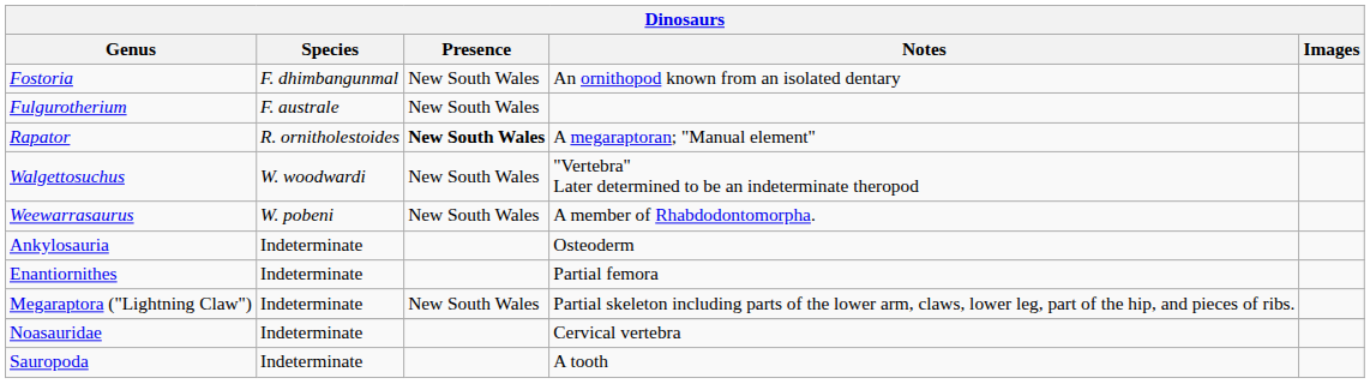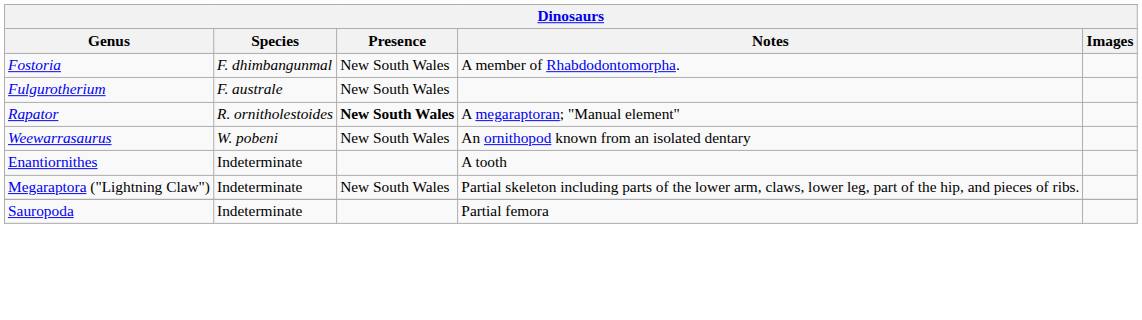 <table class="wikitable" align="center">
 <tr>
 <th colspan="5" align="center"><strong><a href='#'>Dinosaurs</a></strong></th>
 </tr>
 <tr>
 <th>Genus</th>
 <th>Species</th>
 <th>Presence</th>
 <th>Notes</th>
 <th>Images</th>
 </tr>
 <tr>
 <td><em><a href='#'>Fostoria</a></em></td>
 <td><em>F. dhimbangunmal</em></td>
 <td>New South Wales</td>
-<td>An <a href='#'>ornithopod</a> known from an isolated dentary</td>
+<td>A member of <a href='#'>Rhabdodontomorpha</a>.</td>
 <td></td>
 </tr>
 <tr>
 <td><em><a href='#'>Fulgurotherium</a></em></td>
 <td><em>F. australe</em></td>
 <td>New South Wales</td>
 <td align="center"></td>
 <td></td>
 </tr>
 <tr>
 <td><em><a href='#'>Rapator</a></em></td>
 <td><em>R. ornitholestoides</em></td>
 <td><strong>New South Wales</strong></td>
 <td>A <a href='#'>megaraptoran</a>; "Manual element"</td>
 <td></td>
 </tr>
 <tr>
-<td><em><a href='#'>Walgettosuchus</a></em></td>
-<td><em>W. woodwardi</em></td>
-<td>New South Wales</td>
-<td>"Vertebra"<br>Later determined to be an indeterminate theropod</td>
-<td></td>
-</tr>
-<tr>
 <td><em><a href='#'>Weewarrasaurus</a></em></td>
 <td><em>W. pobeni</em></td>
 <td>New South Wales</td>
-<td>A member of <a href='#'>Rhabdodontomorpha</a>.</td>
-<td></td>
-</tr>
-<tr>
-<td><a href='#'>Ankylosauria</a></td>
-<td>Indeterminate</td>
-<td></td>
-<td>Osteoderm</td>
+<td>An <a href='#'>ornithopod</a> known from an isolated dentary</td>
 <td></td>
 </tr>
 <tr>
 <td><a href='#'>Enantiornithes</a></td>
 <td>Indeterminate</td>
 <td></td>
-<td>Partial femora</td>
+<td>A tooth<br></td>
 <td></td>
 </tr>
 <tr>
 <td><a href='#'>Megaraptora</a> ("Lightning Claw")</td>
 <td>Indeterminate</td>
 <td>New South Wales</td>
 <td>Partial skeleton including parts of the lower arm, claws, lower leg, part of the hip, and pieces of ribs.</td>
 <td></td>
 </tr>
 <tr>
 </tr>
 <tr>
-<td><a href='#'>Noasauridae</a></td>
-<td>Indeterminate</td>
-<td></td>
-<td>Cervical vertebra</td>
-<td></td>
-</tr>
-<tr>
 <td><a href='#'>Sauropoda</a></td>
 <td>Indeterminate</td>
 <td></td>
-<td>A tooth<br></td>
+<td>Partial femora</td>
 <td></td>
 </tr>
 </table>
